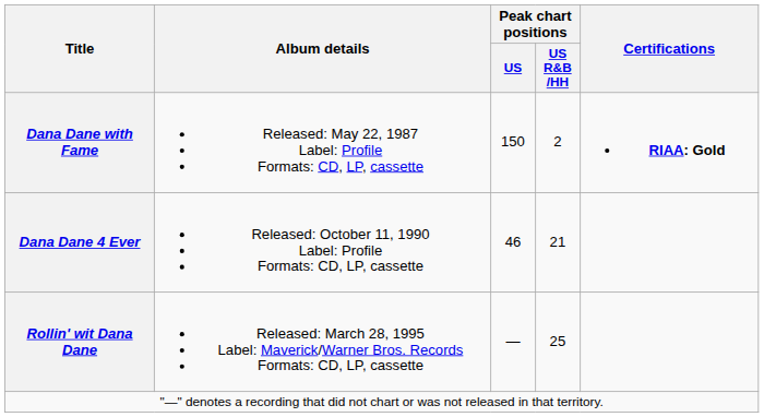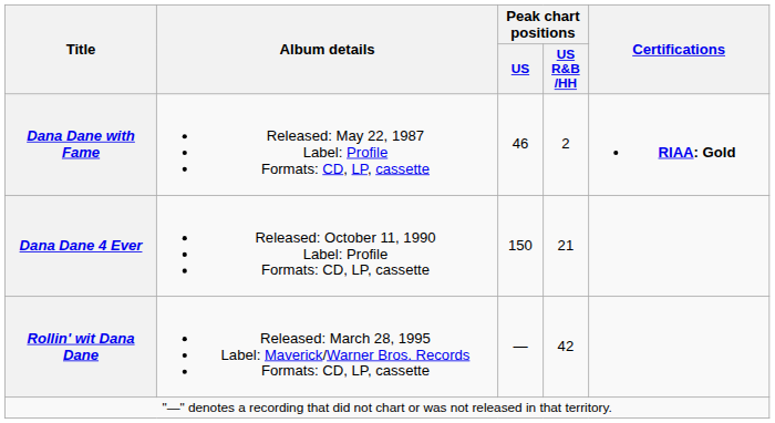 <table class="wikitable plainrowheaders" style="text-align:center;" border="1">
 <tr>
 <th scope="col" rowspan="2" style="width:10em;">Title</th>
 <th scope="col" rowspan="2" style="width:23em;">Album details</th>
 <th scope="col" colspan="2">Peak chart positions</th>
 <th scope="col" rowspan="2" style="width:12em;"><a href='#'>Certifications</a></th>
 </tr>
 <tr>
 <th scope="col" style="width:3em;font-size:90%;"><a href='#'>US</a><br></th>
 <th scope="col" style="width:3em;font-size:90%;"><a href='#'>US<br>R&B<br>/HH</a><br></th>
 </tr>
 <tr>
 <th scope="row"><em><a href='#'>Dana Dane with Fame</a></em></th>
 <td><br><ul><li>Released: May 22, 1987</li><li>Label: <a href='#'>Profile</a></li><li>Formats: <a href='#'>CD</a>, <a href='#'>LP</a>, <a href='#'>cassette</a></li></ul></td>
-<td style="text-align:center;">150</td>
+<td style="text-align:center;">46</td>
 <td style="text-align:center;">2</td>
 <td><strong><br><ul><li><a href='#'>RIAA</a>: Gold</li></ul></strong></td>
 </tr>
 <tr>
 <th scope="row"><em><a href='#'>Dana Dane 4 Ever</a></em></th>
 <td><br><ul><li>Released: October 11, 1990</li><li>Label: Profile</li><li>Formats: CD, LP, cassette</li></ul></td>
-<td style="text-align:center;">46</td>
+<td style="text-align:center;">150</td>
 <td style="text-align:center;">21</td>
 <td></td>
 </tr>
 <tr>
 <th scope="row"><em><a href='#'>Rollin' wit Dana Dane</a></em></th>
 <td><br><ul><li>Released: March 28, 1995</li><li>Label: <a href='#'>Maverick</a>/<a href='#'>Warner Bros. Records</a></li><li>Formats: CD, LP, cassette</li></ul></td>
 <td style="text-align:center;">—</td>
-<td style="text-align:center;">25</td>
+<td style="text-align:center;">42</td>
 <td></td>
 </tr>
 <tr>
 <td colspan="15" style="font-size:90%">"—" denotes a recording that did not chart or was not released in that territory.</td>
 </tr>
 </table>
